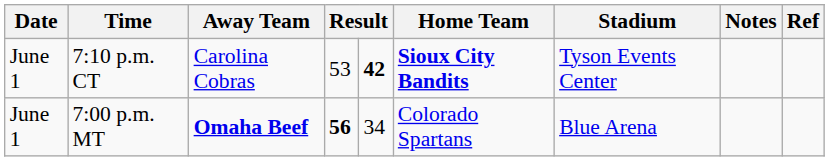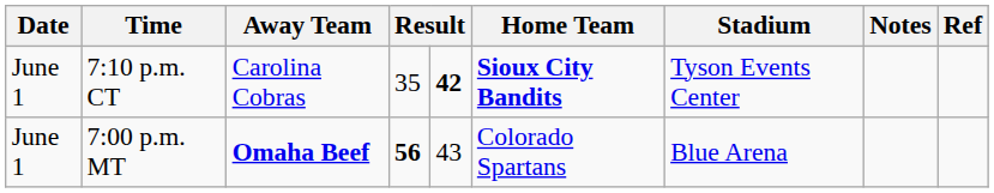 <table class="wikitable">
 <tr>
 <th>Date</th>
 <th>Time</th>
 <th>Away Team</th>
 <th colspan="2">Result</th>
 <th>Home Team</th>
 <th>Stadium</th>
 <th>Notes</th>
 <th>Ref</th>
 </tr>
 <tr>
 <td>June 1</td>
 <td>7:10 p.m. CT</td>
 <td><a href='#'>Carolina Cobras</a></td>
-<td>53</td>
+<td>35</td>
 <td><strong>42</strong></td>
 <td><strong><a href='#'>Sioux City Bandits</a></strong></td>
 <td><a href='#'>Tyson Events Center</a></td>
 <td></td>
 <td></td>
 </tr>
 <tr>
 <td>June 1</td>
 <td>7:00 p.m. MT</td>
 <td><strong><a href='#'>Omaha Beef</a></strong></td>
 <td><strong>56</strong></td>
-<td>34</td>
+<td>43</td>
 <td><a href='#'>Colorado Spartans</a></td>
 <td><a href='#'>Blue Arena</a></td>
 <td></td>
 <td></td>
 </tr>
 </table>
